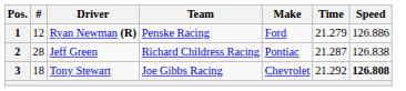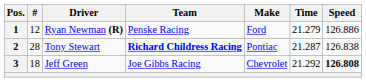 <table class="wikitable" style="font-size:95%">
 <tr>
 <th>Pos.</th>
 <th>#</th>
 <th>Driver</th>
 <th>Team</th>
 <th>Make</th>
 <th>Time</th>
 <th>Speed</th>
 </tr>
 <tr>
 <th>1</th>
 <td>12</td>
 <td><a href='#'>Ryan Newman</a> <strong>(R)</strong></td>
 <td><a href='#'>Penske Racing</a></td>
 <td><a href='#'>Ford</a></td>
 <td>21.279</td>
 <td>126.886</td>
 </tr>
 <tr>
 <th>2</th>
 <td>28</td>
-<td><a href='#'>Jeff Green</a></td>
-<td><a href='#'>Richard Childress Racing</a></td>
+<td><a href='#'>Tony Stewart</a></td>
+<td><strong><a href='#'>Richard Childress Racing</a></strong></td>
 <td><a href='#'>Pontiac</a></td>
 <td>21.287</td>
 <td>126.838</td>
 </tr>
 <tr>
 <th>3</th>
 <td>18</td>
-<td><a href='#'>Tony Stewart</a></td>
+<td><a href='#'>Jeff Green</a></td>
 <td><a href='#'>Joe Gibbs Racing</a></td>
 <td><a href='#'>Chevrolet</a></td>
 <td>21.292</td>
 <td><strong>126.808</strong></td>
 </tr>
 <tr>
 <th colspan="7"></th>
 </tr>
 </table>
